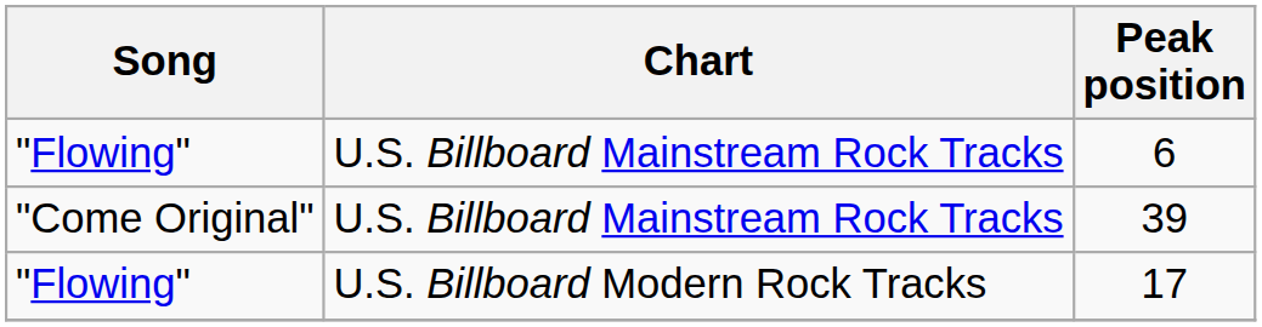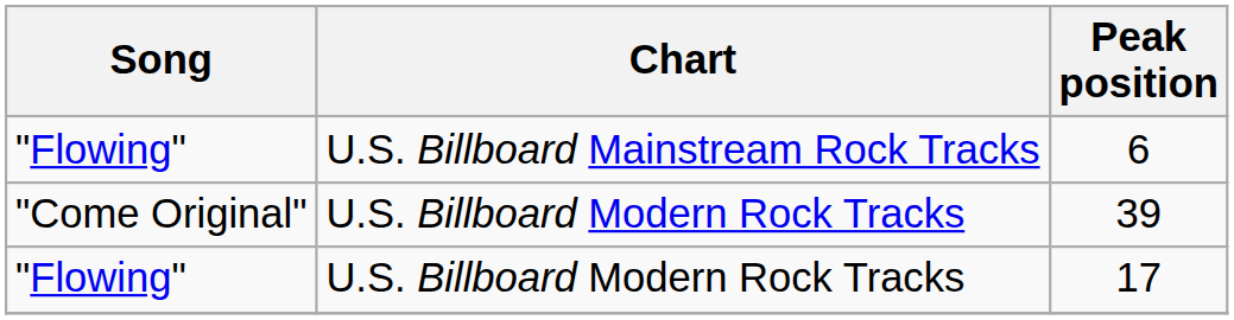 <table class="wikitable">
 <tr>
 <th>Song</th>
 <th>Chart</th>
 <th>Peak<br>position</th>
 </tr>
 <tr>
 <td align="left">"<a href='#'>Flowing</a>"</td>
 <td align="left">U.S. <em>Billboard</em> <a href='#'>Mainstream Rock Tracks</a></td>
 <td align="center">6</td>
 </tr>
 <tr>
 <td align="left">"Come Original"</td>
-<td align="left">U.S. <em>Billboard</em> <a href='#'>Mainstream Rock Tracks</a></td>
+<td align="left">U.S. <em>Billboard</em> <a href='#'>Modern Rock Tracks</a></td>
 <td align="center">39</td>
 </tr>
 <tr>
 <td align="left">"<a href='#'>Flowing</a>"</td>
 <td align="left">U.S. <em>Billboard</em> Modern Rock Tracks</td>
 <td align="center">17</td>
 </tr>
 <tr>
 </tr>
 </table>
